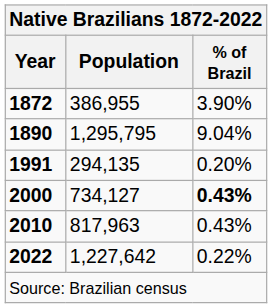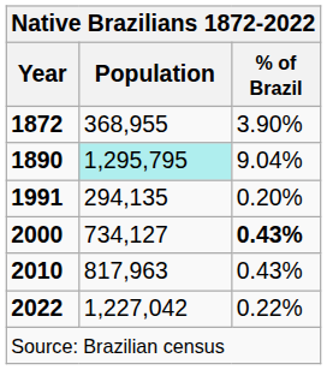 <table class="wikitable" style="float: right;">
 <tr>
 <th colspan="8">Native Brazilians 1872-2022</th>
 </tr>
 <tr>
 <th>Year</th>
 <th>Population</th>
 <th><small>% of<br>Brazil</small></th>
 </tr>
 <tr>
 <td><strong>1872</strong></td>
-<td>386,955</td>
+<td>368,955</td>
 <td> 3.90%</td>
 </tr>
 <tr>
 <td><strong>1890</strong></td>
-<td>1,295,795</td>
+<td style="background: paleturquoise;">1,295,795</td>
 <td> 9.04%</td>
 </tr>
 <tr>
 <td><strong>1991</strong></td>
 <td>294,135</td>
 <td> 0.20%</td>
 </tr>
 <tr>
 <td><strong>2000</strong></td>
 <td>734,127</td>
 <td><strong> 0.43%</strong></td>
 </tr>
 <tr>
 <td><strong>2010</strong></td>
 <td>817,963</td>
 <td> 0.43%</td>
 </tr>
 <tr>
 <td><strong>2022</strong></td>
-<td>1,227,642</td>
+<td>1,227,042</td>
 <td> 0.22%</td>
 </tr>
 <tr>
 <td colspan="8" style="text-align:left;"><small>Source: Brazilian census</small></td>
 </tr>
 </table>
